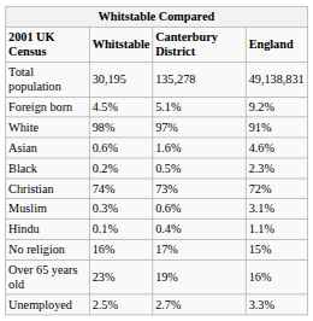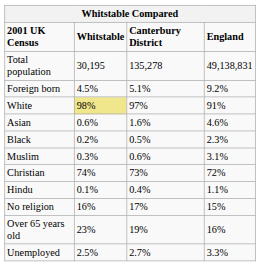 <table class="wikitable" id="toc" style="float: right; margin-left: 2em; width: 40%; font-size: 90%;" cellspacing="3">
 <tr>
 <th colspan="4"><strong>Whitstable Compared</strong></th>
 </tr>
 <tr>
 <td><strong>2001 UK Census</strong></td>
 <td><strong>Whitstable</strong></td>
 <td><strong>Canterbury District</strong></td>
 <td><strong>England</strong></td>
 </tr>
 <tr>
 <td>Total population</td>
 <td>30,195</td>
 <td>135,278</td>
 <td>49,138,831</td>
 </tr>
 <tr>
 <td>Foreign born</td>
 <td>4.5%</td>
 <td>5.1%</td>
 <td>9.2%</td>
 </tr>
 <tr>
 <td>White</td>
-<td>98%</td>
+<td style="background: khaki;">98%</td>
 <td>97%</td>
 <td>91%</td>
 </tr>
 <tr>
 <td>Asian</td>
 <td>0.6%</td>
 <td>1.6%</td>
 <td>4.6%</td>
 </tr>
 <tr>
 <td>Black</td>
 <td>0.2%</td>
 <td>0.5%</td>
 <td>2.3%</td>
 </tr>
 <tr>
+<td>Muslim</td>
+<td>0.3%</td>
+<td>0.6%</td>
+<td>3.1%</td>
+</tr>
+<tr>
 <td>Christian</td>
 <td>74%</td>
 <td>73%</td>
 <td>72%</td>
-</tr>
-<tr>
-<td>Muslim</td>
-<td>0.3%</td>
-<td>0.6%</td>
-<td>3.1%</td>
 </tr>
 <tr>
 <td>Hindu</td>
 <td>0.1%</td>
 <td>0.4%</td>
 <td>1.1%</td>
 </tr>
 <tr>
 <td>No religion</td>
 <td>16%</td>
 <td>17%</td>
 <td>15%</td>
 </tr>
 <tr>
 <td>Over 65 years old</td>
 <td>23%</td>
 <td>19%</td>
 <td>16%</td>
 </tr>
 <tr>
 <td>Unemployed</td>
 <td>2.5%</td>
 <td>2.7%</td>
 <td>3.3%</td>
 </tr>
 </table>
